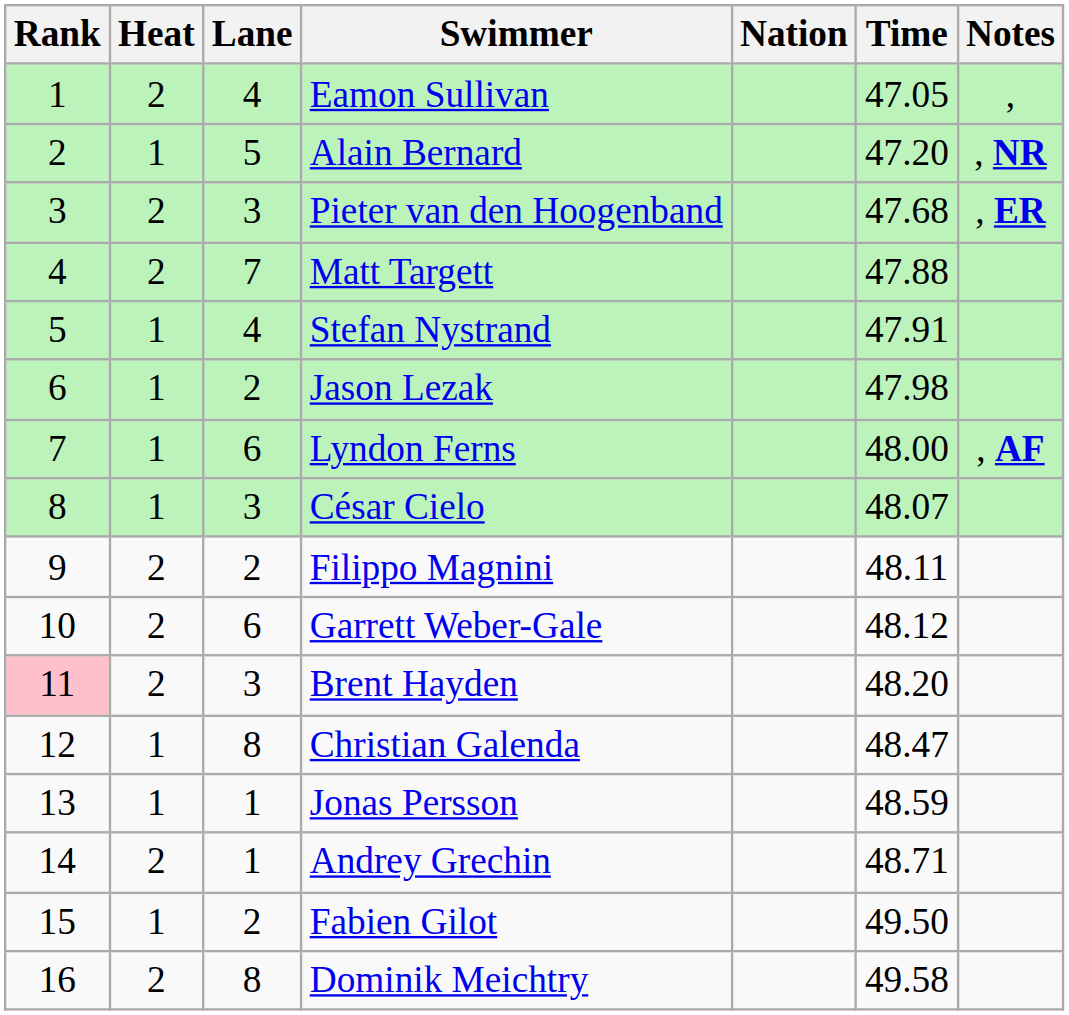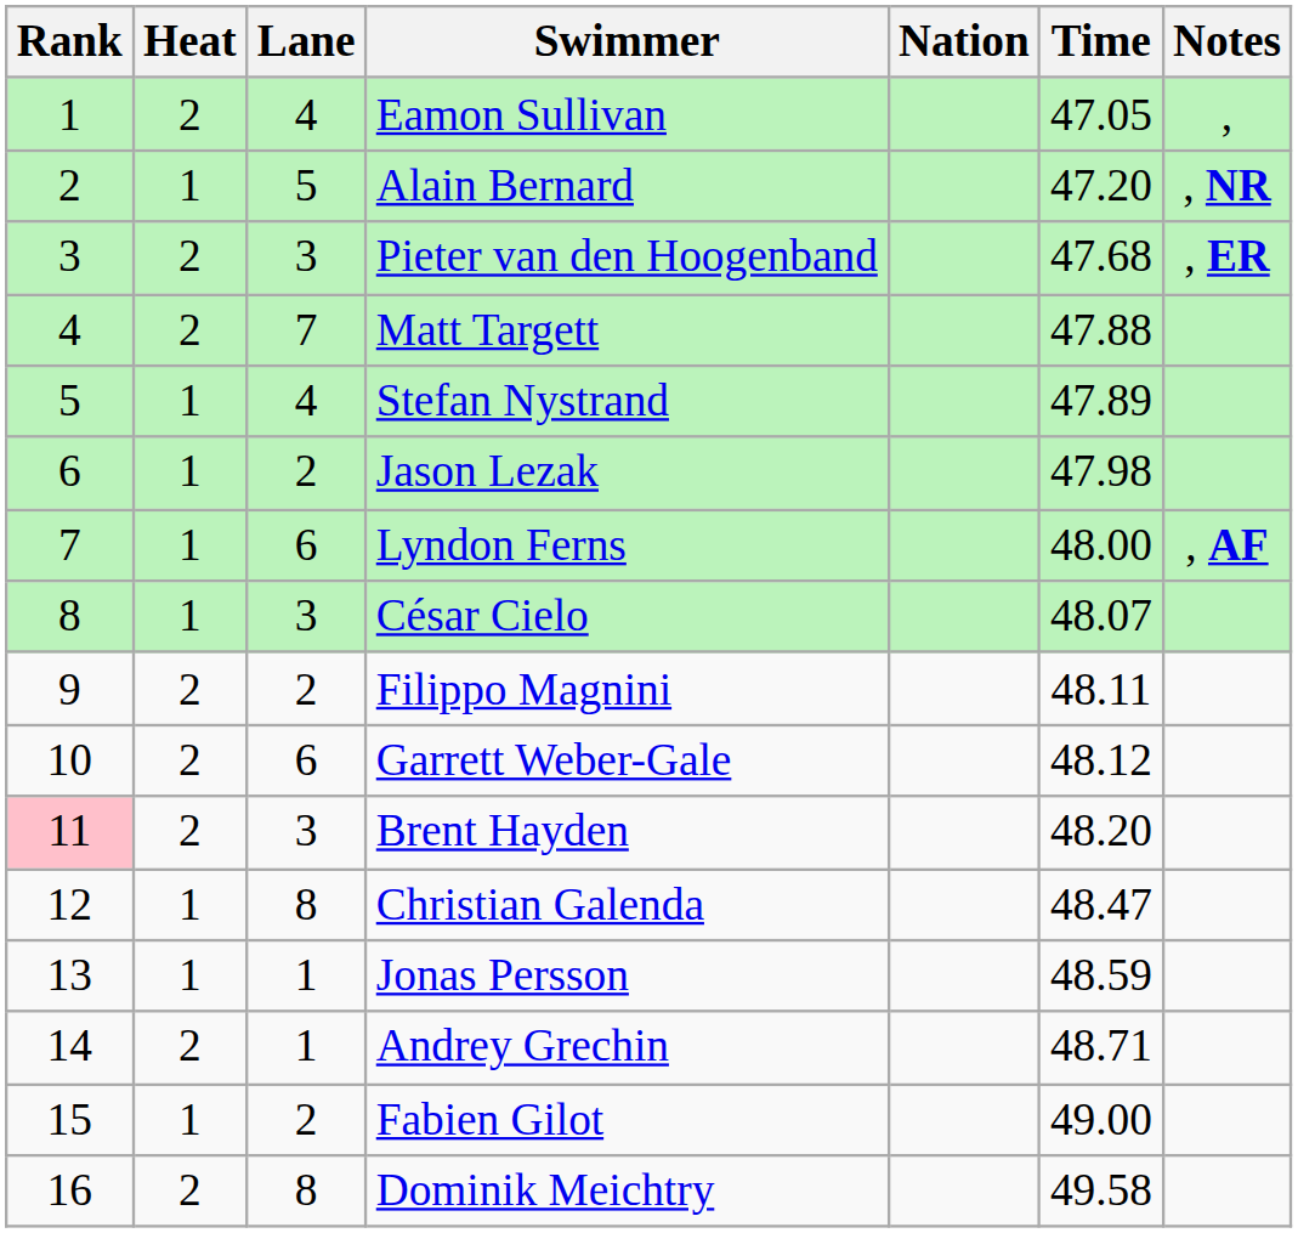 <table class="wikitable sortable" style="text-align:center">
 <tr>
 <th>Rank</th>
 <th>Heat</th>
 <th>Lane</th>
 <th>Swimmer</th>
 <th>Nation</th>
 <th>Time</th>
 <th>Notes</th>
 </tr>
 <tr bgcolor=bbf3bb>
 <td>1</td>
 <td>2</td>
 <td>4</td>
 <td align=left><a href='#'>Eamon Sullivan</a></td>
 <td align=left></td>
 <td>47.05</td>
 <td>, </td>
 </tr>
 <tr bgcolor=bbf3bb>
 <td>2</td>
 <td>1</td>
 <td>5</td>
 <td align=left><a href='#'>Alain Bernard</a></td>
 <td align=left></td>
 <td>47.20</td>
 <td>, <strong><a href='#'>NR</a></strong></td>
 </tr>
 <tr bgcolor=bbf3bb>
 <td>3</td>
 <td>2</td>
 <td>3</td>
 <td align=left><a href='#'>Pieter van den Hoogenband</a></td>
 <td align=left></td>
 <td>47.68</td>
 <td>, <strong><a href='#'>ER</a></strong></td>
 </tr>
 <tr bgcolor=bbf3bb>
 <td>4</td>
 <td>2</td>
 <td>7</td>
 <td align=left><a href='#'>Matt Targett</a></td>
 <td align=left></td>
 <td>47.88</td>
 <td></td>
 </tr>
 <tr bgcolor=bbf3bb>
 <td>5</td>
 <td>1</td>
 <td>4</td>
 <td align=left><a href='#'>Stefan Nystrand</a></td>
 <td align=left></td>
-<td>47.91</td>
+<td>47.89</td>
 <td></td>
 </tr>
 <tr bgcolor=bbf3bb>
 <td>6</td>
 <td>1</td>
 <td>2</td>
 <td align=left><a href='#'>Jason Lezak</a></td>
 <td align=left></td>
 <td>47.98</td>
 <td></td>
 </tr>
 <tr bgcolor=bbf3bb>
 <td>7</td>
 <td>1</td>
 <td>6</td>
 <td align=left><a href='#'>Lyndon Ferns</a></td>
 <td align=left></td>
 <td>48.00</td>
 <td>, <strong><a href='#'>AF</a></strong></td>
 </tr>
 <tr bgcolor=bbf3bb>
 <td>8</td>
 <td>1</td>
 <td>3</td>
 <td align=left><a href='#'>César Cielo</a></td>
 <td align=left></td>
 <td>48.07</td>
 <td></td>
 </tr>
 <tr>
 <td>9</td>
 <td>2</td>
 <td>2</td>
 <td align=left><a href='#'>Filippo Magnini</a></td>
 <td align=left></td>
 <td>48.11</td>
 <td></td>
 </tr>
 <tr>
 <td>10</td>
 <td>2</td>
 <td>6</td>
 <td align=left><a href='#'>Garrett Weber-Gale</a></td>
 <td align=left></td>
 <td>48.12</td>
 <td></td>
 </tr>
 <tr>
 <td style="background: pink;">11</td>
 <td>2</td>
 <td>3</td>
 <td align=left><a href='#'>Brent Hayden</a></td>
 <td align=left></td>
 <td>48.20</td>
 <td></td>
 </tr>
 <tr>
 <td>12</td>
 <td>1</td>
 <td>8</td>
 <td align=left><a href='#'>Christian Galenda</a></td>
 <td align=left></td>
 <td>48.47</td>
 <td></td>
 </tr>
 <tr>
 <td>13</td>
 <td>1</td>
 <td>1</td>
 <td align=left><a href='#'>Jonas Persson</a></td>
 <td align=left></td>
 <td>48.59</td>
 <td></td>
 </tr>
 <tr>
 <td>14</td>
 <td>2</td>
 <td>1</td>
 <td align=left><a href='#'>Andrey Grechin</a></td>
 <td align=left></td>
 <td>48.71</td>
 <td></td>
 </tr>
 <tr>
 <td>15</td>
 <td>1</td>
 <td>2</td>
 <td align=left><a href='#'>Fabien Gilot</a></td>
 <td align=left></td>
-<td>49.50</td>
+<td>49.00</td>
 <td></td>
 </tr>
 <tr>
 <td>16</td>
 <td>2</td>
 <td>8</td>
 <td align=left><a href='#'>Dominik Meichtry</a></td>
 <td align=left></td>
 <td>49.58</td>
 <td></td>
 </tr>
 </table>
